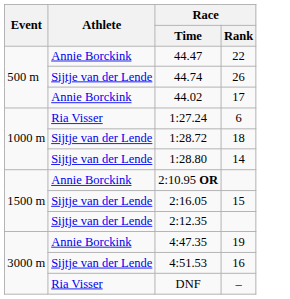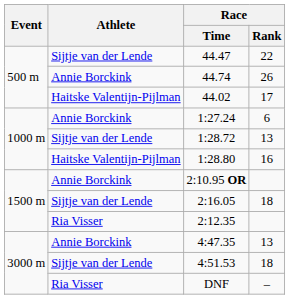 <table class="wikitable" border="1" style="font-size:90%">
 <tr>
 <th rowspan=2>Event</th>
 <th rowspan=2>Athlete</th>
 <th colspan=2>Race</th>
 </tr>
 <tr>
 <th>Time</th>
 <th>Rank</th>
 </tr>
 <tr>
 <td rowspan=3>500 m</td>
-<td><a href='#'>Annie Borckink</a></td>
+<td><a href='#'>Sijtje van der Lende</a></td>
 <td align=center>44.47</td>
 <td align=center>22</td>
 </tr>
 <tr>
-<td><a href='#'>Sijtje van der Lende</a></td>
+<td><a href='#'>Annie Borckink</a></td>
 <td align=center>44.74</td>
 <td align=center>26</td>
 </tr>
 <tr>
-<td><a href='#'>Annie Borckink</a></td>
+<td><a href='#'>Haitske Valentijn-Pijlman</a></td>
 <td align=center>44.02</td>
 <td align=center>17</td>
 </tr>
 <tr>
 <td rowspan=3>1000 m</td>
-<td><a href='#'>Ria Visser</a></td>
+<td><a href='#'>Annie Borckink</a></td>
 <td align=center>1:27.24</td>
 <td align=center>6</td>
 </tr>
 <tr>
 <td><a href='#'>Sijtje van der Lende</a></td>
 <td align=center>1:28.72</td>
-<td align=center>18</td>
+<td align=center>13</td>
 </tr>
 <tr>
-<td><a href='#'>Sijtje van der Lende</a></td>
+<td><a href='#'>Haitske Valentijn-Pijlman</a></td>
 <td align=center>1:28.80</td>
-<td align=center>14</td>
+<td align=center>16</td>
 </tr>
 <tr>
 <td rowspan=3>1500 m</td>
 <td><a href='#'>Annie Borckink</a></td>
 <td align=center>2:10.95 <strong>OR</strong></td>
 <td align=center></td>
 </tr>
 <tr>
 <td><a href='#'>Sijtje van der Lende</a></td>
 <td align=center>2:16.05</td>
-<td align=center>15</td>
+<td align=center>18</td>
 </tr>
 <tr>
-<td><a href='#'>Sijtje van der Lende</a></td>
+<td><a href='#'>Ria Visser</a></td>
 <td align=center>2:12.35</td>
 <td align=center></td>
 </tr>
 <tr>
 <td rowspan=3>3000 m</td>
 <td><a href='#'>Annie Borckink</a></td>
 <td align=center>4:47.35</td>
-<td align=center>19</td>
+<td align=center>13</td>
 </tr>
 <tr>
 <td><a href='#'>Sijtje van der Lende</a></td>
 <td align=center>4:51.53</td>
-<td align=center>16</td>
+<td align=center>18</td>
 </tr>
 <tr>
 <td><a href='#'>Ria Visser</a></td>
 <td align=center>DNF</td>
 <td align=center>–</td>
 </tr>
 </table>
